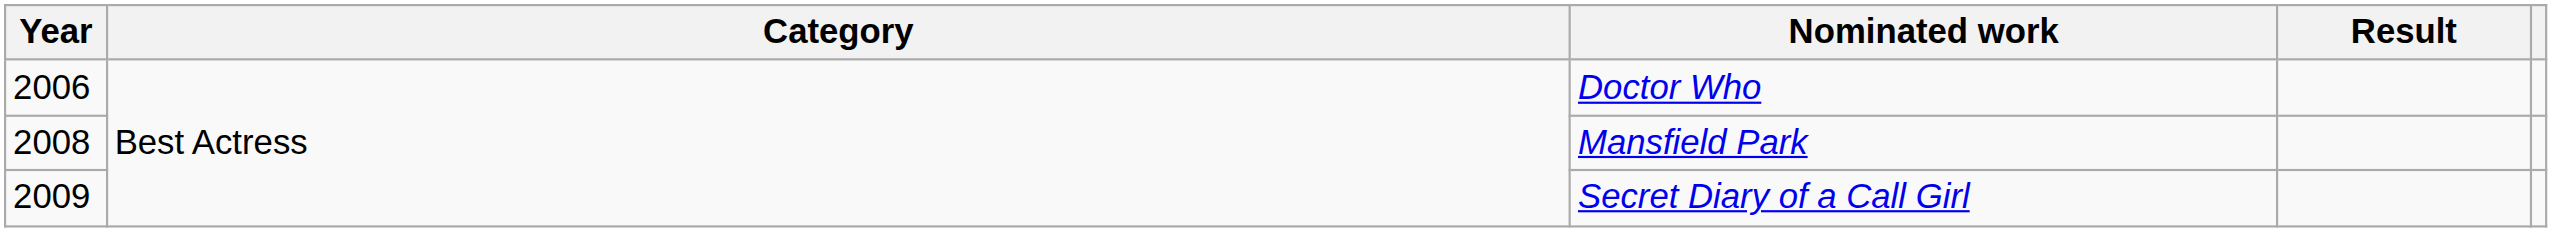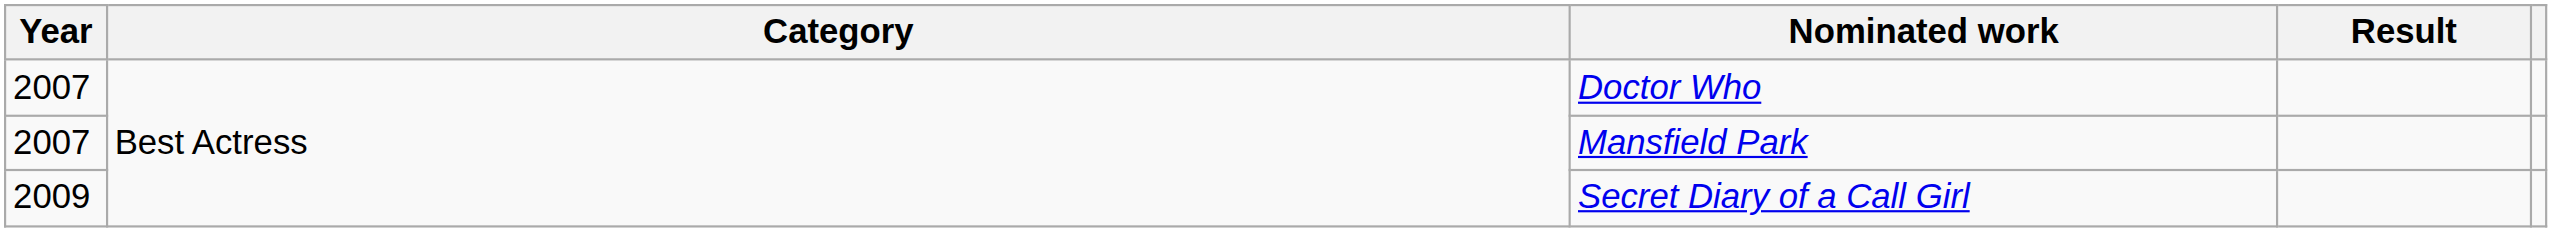 <table class="wikitable" width = 74%>
 <tr>
 <th width=4%>Year</th>
 <th width=58%>Category</th>
 <th width=28%>Nominated work</th>
 <th width=10%>Result</th>
 <th width=5%></th>
 </tr>
 <tr>
-<td>2006</td>
+<td>2007</td>
 <td rowspan="3">Best Actress</td>
 <td><em><a href='#'>Doctor Who</a></em></td>
 <td></td>
 <td></td>
 </tr>
 <tr>
-<td>2008</td>
+<td>2007</td>
 <td><em><a href='#'>Mansfield Park</a></em></td>
 <td></td>
 <td></td>
 </tr>
 <tr>
 <td>2009</td>
 <td><em><a href='#'>Secret Diary of a Call Girl</a></em></td>
 <td></td>
 <td></td>
 </tr>
 </table>
